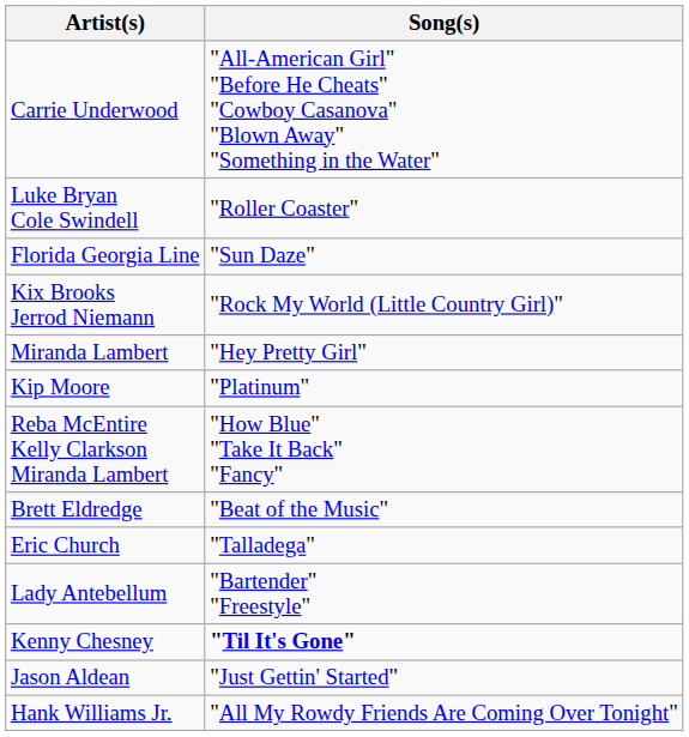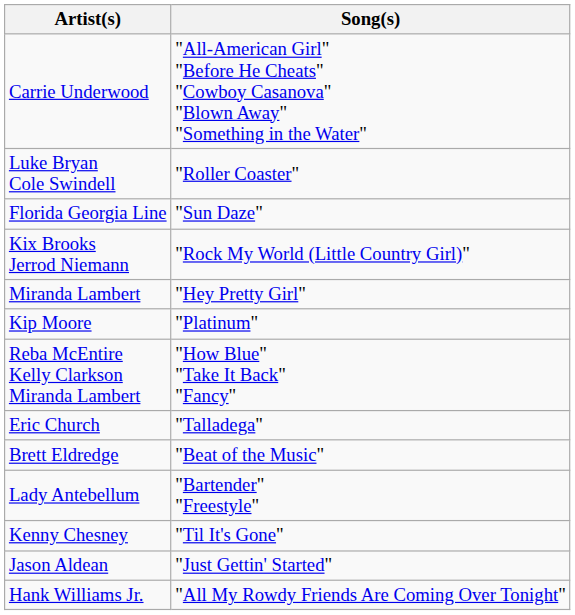 <table class="wikitable plainrowheaders">
 <tr>
 <th scope="col">Artist(s)</th>
 <th scope="col">Song(s)</th>
 </tr>
 <tr>
 <td scope="row"><a href='#'>Carrie Underwood</a></td>
 <td scope="row">"<a href='#'>All-American Girl</a>" <br> "<a href='#'>Before He Cheats</a>" <br> "<a href='#'>Cowboy Casanova</a>" <br> "<a href='#'>Blown Away</a>" <br> "<a href='#'>Something in the Water</a>"</td>
 </tr>
 <tr>
 <td scope="row"><a href='#'>Luke Bryan</a><br><a href='#'>Cole Swindell</a></td>
 <td>"<a href='#'>Roller Coaster</a>"</td>
 </tr>
 <tr>
 <td scope="row"><a href='#'>Florida Georgia Line</a></td>
 <td>"<a href='#'>Sun Daze</a>"</td>
 </tr>
 <tr>
 <td scope="row"><a href='#'>Kix Brooks</a> <br> <a href='#'>Jerrod Niemann</a></td>
 <td>"<a href='#'>Rock My World (Little Country Girl)</a>"</td>
 </tr>
 <tr>
 <td scope="row"><a href='#'>Miranda Lambert</a></td>
 <td>"<a href='#'>Hey Pretty Girl</a>"</td>
 </tr>
 <tr>
 <td scope="row"><a href='#'>Kip Moore</a></td>
 <td>"<a href='#'>Platinum</a>"</td>
 </tr>
 <tr>
 <td scope="row"><a href='#'>Reba McEntire</a> <br> <a href='#'>Kelly Clarkson</a> <br> <a href='#'>Miranda Lambert</a></td>
 <td>"<a href='#'>How Blue</a>" <br> "<a href='#'>Take It Back</a>" <br> "<a href='#'>Fancy</a>"</td>
 </tr>
 <tr>
+<td scope="row"><a href='#'>Eric Church</a></td>
+<td>"<a href='#'>Talladega</a>"</td>
+</tr>
+<tr>
 <td scope="row"><a href='#'>Brett Eldredge</a></td>
 <td>"<a href='#'>Beat of the Music</a>"</td>
-</tr>
-<tr>
-<td scope="row"><a href='#'>Eric Church</a></td>
-<td>"<a href='#'>Talladega</a>"</td>
 </tr>
 <tr>
 <td scope="row"><a href='#'>Lady Antebellum</a></td>
 <td>"<a href='#'>Bartender</a>" <br> "<a href='#'>Freestyle</a>"</td>
 </tr>
 <tr>
 <td scope="row"><a href='#'>Kenny Chesney</a></td>
-<td><strong>"<a href='#'>Til It's Gone</a>"</strong></td>
+<td>"<a href='#'>Til It's Gone</a>"</td>
 </tr>
 <tr>
 <td scope="row"><a href='#'>Jason Aldean</a></td>
 <td>"<a href='#'>Just Gettin' Started</a>"</td>
 </tr>
 <tr>
 <td scope="row"><a href='#'>Hank Williams Jr.</a></td>
 <td>"<a href='#'>All My Rowdy Friends Are Coming Over Tonight</a>"</td>
 </tr>
 </table>
